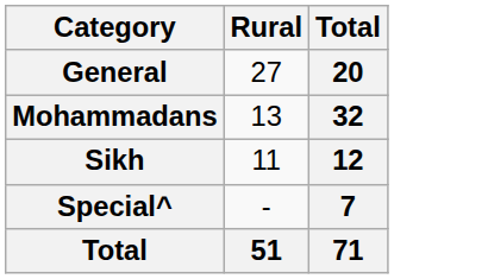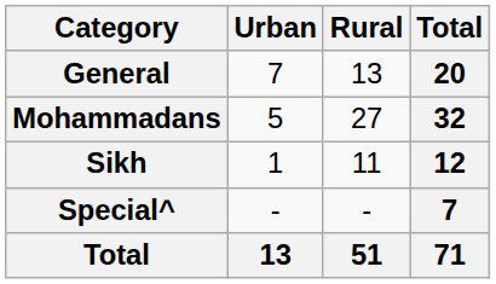 <table class="wikitable" style="text-align:center">
 <tr>
 <th>Category</th>
+<th>Urban</th>
 <th>Rural</th>
 <th>Total</th>
 </tr>
 <tr>
 <th>General</th>
-<td>27</td>
+<td>7</td>
+<td>13</td>
 <th>20</th>
 </tr>
 <tr>
 <th>Mohammadans</th>
-<td>13</td>
+<td>5</td>
+<td>27</td>
 <th>32</th>
 </tr>
 <tr>
 <th>Sikh</th>
+<td>1</td>
 <td>11</td>
 <th>12</th>
 </tr>
 <tr>
 <th>Special^</th>
 <td>-</td>
+<td>-</td>
 <th>7</th>
 </tr>
 <tr>
 <th>Total</th>
+<th>13</th>
 <th>51</th>
 <th>71</th>
 </tr>
 </table>
